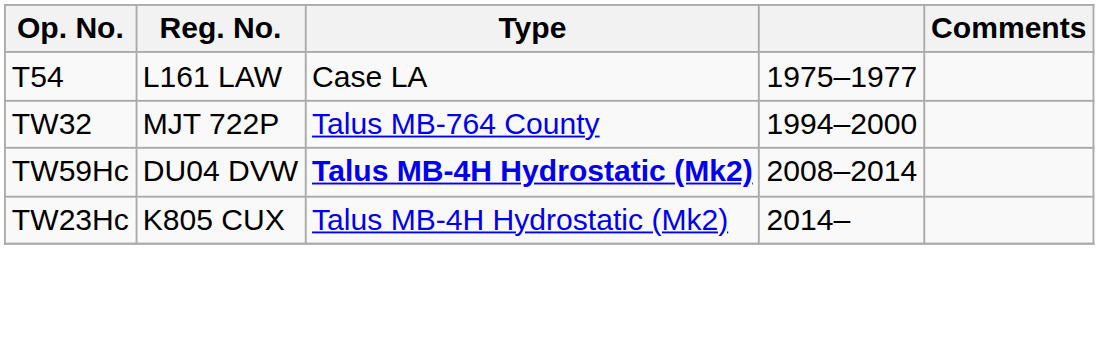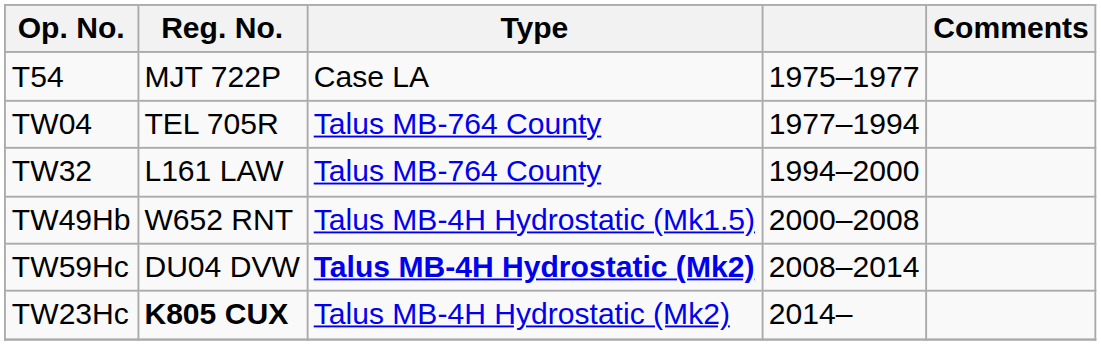 <table class="wikitable">
 <tr>
 <th>Op. No.</th>
 <th>Reg. No.</th>
 <th>Type</th>
 <th></th>
 <th>Comments</th>
 </tr>
 <tr>
 <td>T54</td>
-<td>L161 LAW</td>
+<td>MJT 722P</td>
 <td>Case LA</td>
 <td>1975–1977</td>
 <td></td>
 </tr>
 <tr>
+<td>TW04</td>
+<td>TEL 705R</td>
+<td><a href='#'>Talus MB-764 County</a></td>
+<td>1977–1994</td>
+<td></td>
+</tr>
+<tr>
 <td>TW32</td>
-<td>MJT 722P</td>
+<td>L161 LAW</td>
 <td><a href='#'>Talus MB-764 County</a></td>
 <td>1994–2000</td>
+<td></td>
+</tr>
+<tr>
+<td>TW49Hb</td>
+<td>W652 RNT</td>
+<td><a href='#'>Talus MB-4H Hydrostatic (Mk1.5)</a></td>
+<td>2000–2008</td>
 <td></td>
 </tr>
 <tr>
 <td>TW59Hc</td>
 <td>DU04 DVW</td>
 <td><strong><a href='#'>Talus MB-4H Hydrostatic (Mk2)</a></strong></td>
 <td>2008–2014</td>
 <td></td>
 </tr>
 <tr>
 <td>TW23Hc</td>
-<td>K805 CUX</td>
+<td><strong>K805 CUX</strong></td>
 <td><a href='#'>Talus MB-4H Hydrostatic (Mk2)</a></td>
 <td>2014–</td>
 <td></td>
 </tr>
 <tr>
 </tr>
 </table>
